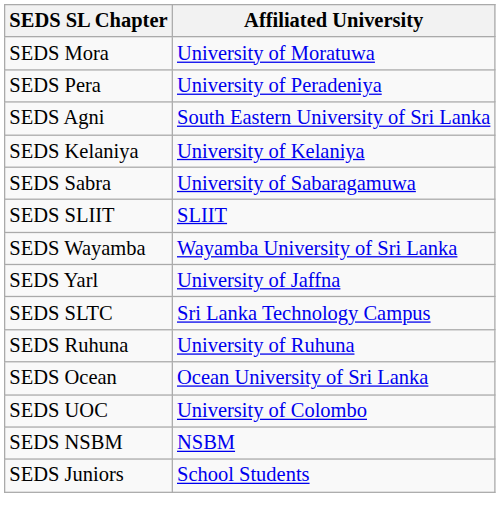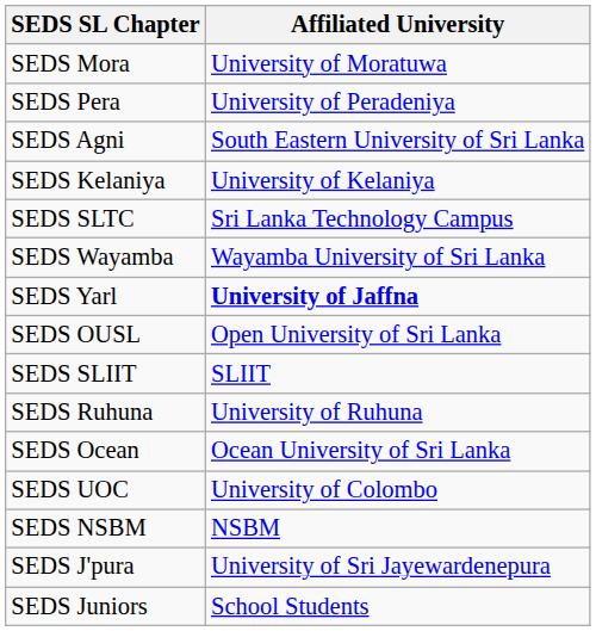 <table class="wikitable">
 <tr>
 <th>SEDS SL Chapter</th>
 <th>Affiliated University</th>
 </tr>
 <tr>
 <td>SEDS Mora</td>
 <td><a href='#'>University of Moratuwa</a></td>
 </tr>
 <tr>
 <td>SEDS Pera</td>
 <td><a href='#'>University of Peradeniya</a></td>
 </tr>
 <tr>
 <td>SEDS Agni</td>
 <td><a href='#'>South Eastern University of Sri Lanka</a></td>
 </tr>
 <tr>
 <td>SEDS Kelaniya</td>
 <td><a href='#'>University of Kelaniya</a></td>
 </tr>
 <tr>
-<td>SEDS Sabra</td>
-<td><a href='#'>University of Sabaragamuwa</a></td>
-</tr>
-<tr>
-<td>SEDS SLIIT</td>
-<td><a href='#'>SLIIT</a></td>
+<td>SEDS SLTC</td>
+<td><a href='#'>Sri Lanka Technology Campus</a></td>
 </tr>
 <tr>
 <td>SEDS Wayamba</td>
 <td><a href='#'>Wayamba University of Sri Lanka</a></td>
 </tr>
 <tr>
 <td>SEDS Yarl</td>
-<td><a href='#'>University of Jaffna</a></td>
+<td><strong><a href='#'>University of Jaffna</a></strong></td>
 </tr>
 <tr>
-<td>SEDS SLTC</td>
-<td><a href='#'>Sri Lanka Technology Campus</a></td>
+<td>SEDS OUSL</td>
+<td><a href='#'>Open University of Sri Lanka</a></td>
+</tr>
+<tr>
+<td>SEDS SLIIT</td>
+<td><a href='#'>SLIIT</a></td>
 </tr>
 <tr>
 <td>SEDS Ruhuna</td>
 <td><a href='#'>University of Ruhuna</a></td>
 </tr>
 <tr>
 <td>SEDS Ocean</td>
 <td><a href='#'>Ocean University of Sri Lanka</a></td>
 </tr>
 <tr>
 <td>SEDS UOC</td>
 <td><a href='#'>University of Colombo</a></td>
 </tr>
 <tr>
 <td>SEDS NSBM</td>
 <td><a href='#'>NSBM</a></td>
 </tr>
 <tr>
+<td>SEDS J'pura</td>
+<td><a href='#'>University of Sri Jayewardenepura</a></td>
+</tr>
+<tr>
 <td>SEDS Juniors</td>
 <td><a href='#'>School Students</a></td>
 </tr>
 </table>
